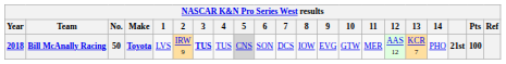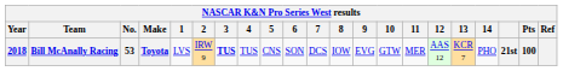 <table class="wikitable" style="text-align:center; font-size:75%">
 <tr>
 <th colspan=23><a href='#'>NASCAR K&N Pro Series West</a> results</th>
 </tr>
 <tr>
 <th>Year</th>
 <th>Team</th>
 <th>No.</th>
 <th>Make</th>
 <th>1</th>
 <th>2</th>
 <th>3</th>
 <th>4</th>
 <th>5</th>
 <th>6</th>
 <th>7</th>
 <th>8</th>
 <th>9</th>
 <th>10</th>
 <th>11</th>
 <th>12</th>
 <th>13</th>
 <th>14</th>
 <th></th>
 <th>Pts</th>
 <th>Ref</th>
 </tr>
 <tr>
 <th><a href='#'>2018</a></th>
 <th><a href='#'>Bill McAnally Racing</a></th>
-<th>50</th>
+<th>53</th>
 <th><a href='#'>Toyota</a></th>
 <td><a href='#'>LVS</a></td>
 <td style="background:#FFDF9F;"><a href='#'>IRW</a><br><small>9</small></td>
 <td><strong><a href='#'>TUS</a></strong></td>
 <td><a href='#'>TUS</a></td>
-<td style="background: lightgrey;"><a href='#'>CNS</a></td>
+<td><a href='#'>CNS</a></td>
 <td><a href='#'>SON</a></td>
 <td><a href='#'>DCS</a></td>
 <td><a href='#'>IOW</a></td>
 <td><a href='#'>EVG</a></td>
 <td><a href='#'>GTW</a></td>
 <td><a href='#'>MER</a></td>
 <td style="background:#DFFFDF;"><a href='#'>AAS</a><br><small>12</small></td>
 <td style="background:#FFDF9F;"><a href='#'>KCR</a><br><small>7</small></td>
 <td><a href='#'>PHO</a></td>
 <th>21st</th>
 <th>100</th>
 <th></th>
 </tr>
 </table>
